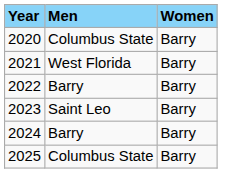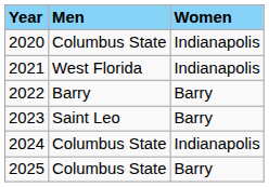 <table class="wikitable" style="font-size:85%;">
 <tr ! style="background-color: #87D3F8;">
 <td><strong>Year</strong></td>
 <td><strong>Men</strong></td>
 <td><strong>Women</strong></td>
 </tr>
 <tr --->
 <td>2020</td>
 <td>Columbus State</td>
-<td>Barry</td>
+<td>Indianapolis</td>
 </tr>
 <tr --->
 <td>2021</td>
 <td>West Florida</td>
-<td>Barry</td>
+<td>Indianapolis</td>
 </tr>
 <tr --->
 <td>2022</td>
 <td>Barry</td>
 <td>Barry</td>
 </tr>
 <tr --->
 <td>2023</td>
 <td>Saint Leo</td>
 <td>Barry</td>
 </tr>
 <tr --->
 <td>2024</td>
-<td>Barry</td>
-<td>Barry</td>
+<td>Columbus State</td>
+<td>Indianapolis</td>
 </tr>
 <tr --->
 <td>2025</td>
 <td>Columbus State</td>
 <td>Barry</td>
 </tr>
 </table>
